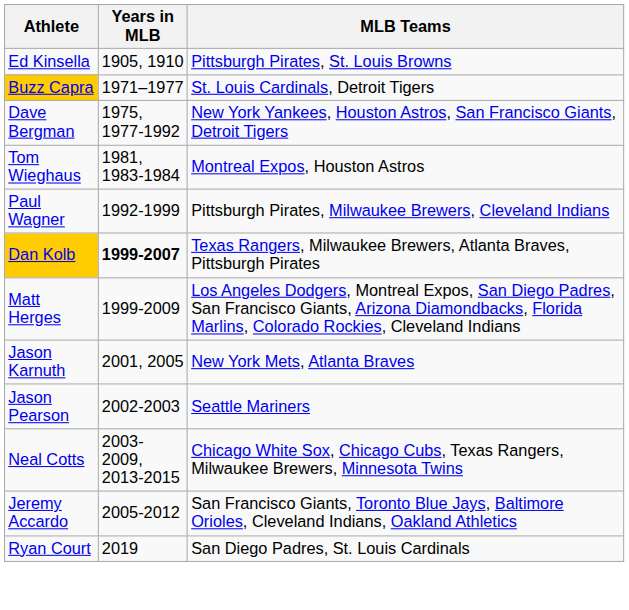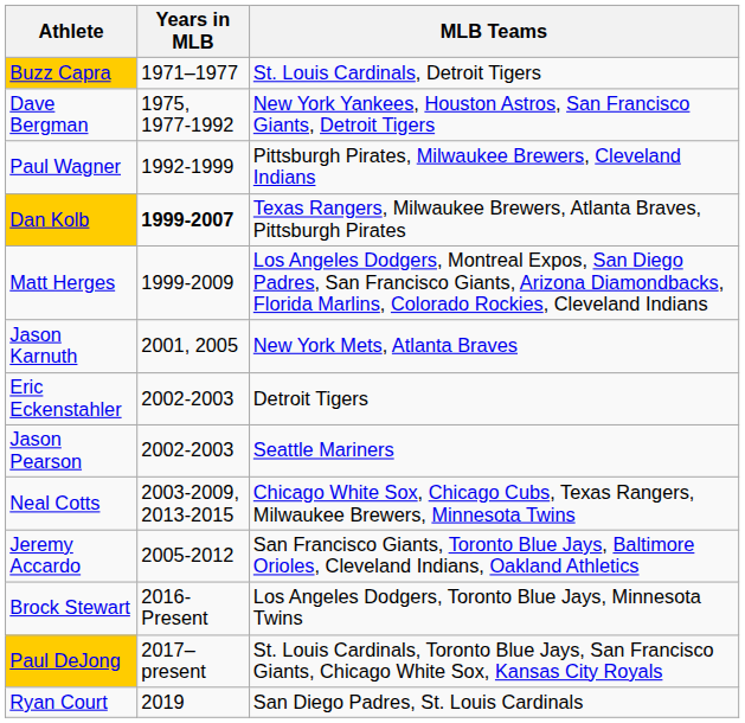 <table class="wikitable">
 <tr>
 <th>Athlete</th>
 <th>Years in MLB</th>
 <th>MLB Teams</th>
-</tr>
-<tr>
-<td><a href='#'>Ed Kinsella</a></td>
-<td>1905, 1910</td>
-<td><a href='#'>Pittsburgh Pirates</a>, <a href='#'>St. Louis Browns</a></td>
 </tr>
 <tr>
 <td bgcolor="#FFCC00"><a href='#'>Buzz Capra</a></td>
 <td>1971–1977</td>
 <td><a href='#'>St. Louis Cardinals</a>, Detroit Tigers</td>
 </tr>
 <tr>
 <td><a href='#'>Dave Bergman</a></td>
 <td>1975, 1977-1992</td>
 <td><a href='#'>New York Yankees</a>, <a href='#'>Houston Astros</a>, <a href='#'>San Francisco Giants</a>, <a href='#'>Detroit Tigers</a></td>
-</tr>
-<tr>
-<td><a href='#'>Tom Wieghaus</a></td>
-<td>1981, 1983-1984</td>
-<td><a href='#'>Montreal Expos</a>, Houston Astros</td>
 </tr>
 <tr>
 <td><a href='#'>Paul Wagner</a></td>
 <td>1992-1999</td>
 <td>Pittsburgh Pirates, <a href='#'>Milwaukee Brewers</a>, <a href='#'>Cleveland Indians</a></td>
 </tr>
 <tr>
 <td bgcolor="#FFCC00"><a href='#'>Dan Kolb</a></td>
 <td><strong>1999-2007</strong></td>
 <td><a href='#'>Texas Rangers</a>, Milwaukee Brewers, Atlanta Braves, Pittsburgh Pirates</td>
 </tr>
 <tr>
 <td><a href='#'>Matt Herges</a></td>
 <td>1999-2009</td>
 <td><a href='#'>Los Angeles Dodgers</a>, Montreal Expos, <a href='#'>San Diego Padres</a>, San Francisco Giants, <a href='#'>Arizona Diamondbacks</a>, <a href='#'>Florida Marlins</a>, <a href='#'>Colorado Rockies</a>, Cleveland Indians</td>
 </tr>
 <tr>
 <td><a href='#'>Jason Karnuth</a></td>
 <td>2001, 2005</td>
 <td><a href='#'>New York Mets</a>, <a href='#'>Atlanta Braves</a></td>
 </tr>
 <tr>
+<td><a href='#'>Eric Eckenstahler</a></td>
+<td>2002-2003</td>
+<td>Detroit Tigers</td>
+</tr>
+<tr>
 <td><a href='#'>Jason Pearson</a></td>
 <td>2002-2003</td>
 <td><a href='#'>Seattle Mariners</a></td>
 </tr>
 <tr>
 <td><a href='#'>Neal Cotts</a></td>
 <td>2003-2009, 2013-2015</td>
 <td><a href='#'>Chicago White Sox</a>, <a href='#'>Chicago Cubs</a>, Texas Rangers, Milwaukee Brewers, <a href='#'>Minnesota Twins</a></td>
 </tr>
 <tr>
 <td><a href='#'>Jeremy Accardo</a></td>
 <td>2005-2012</td>
 <td>San Francisco Giants, <a href='#'>Toronto Blue Jays</a>, <a href='#'>Baltimore Orioles</a>, Cleveland Indians, <a href='#'>Oakland Athletics</a></td>
 </tr>
 <tr>
+<td><a href='#'>Brock Stewart</a></td>
+<td>2016-Present</td>
+<td>Los Angeles Dodgers, Toronto Blue Jays, Minnesota Twins</td>
+</tr>
+<tr>
+<td bgcolor="#FFCC00"><a href='#'>Paul DeJong</a></td>
+<td>2017–present</td>
+<td>St. Louis Cardinals, Toronto Blue Jays, San Francisco Giants, Chicago White Sox, <a href='#'>Kansas City Royals</a></td>
+</tr>
+<tr>
 <td><a href='#'>Ryan Court</a></td>
 <td>2019</td>
 <td>San Diego Padres, St. Louis Cardinals</td>
 </tr>
 </table>
